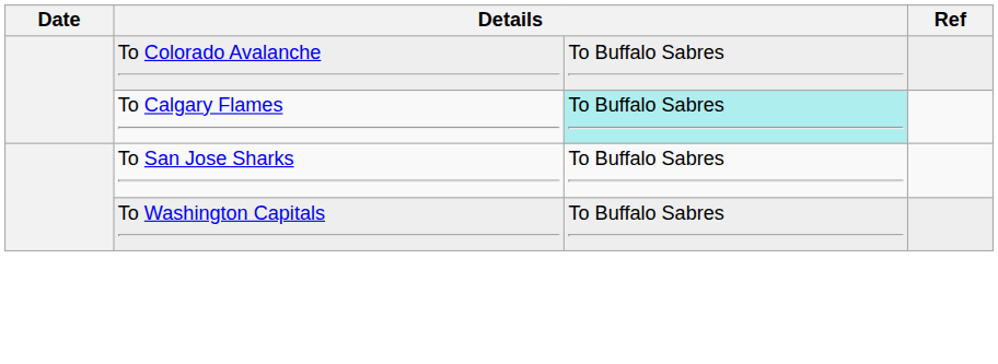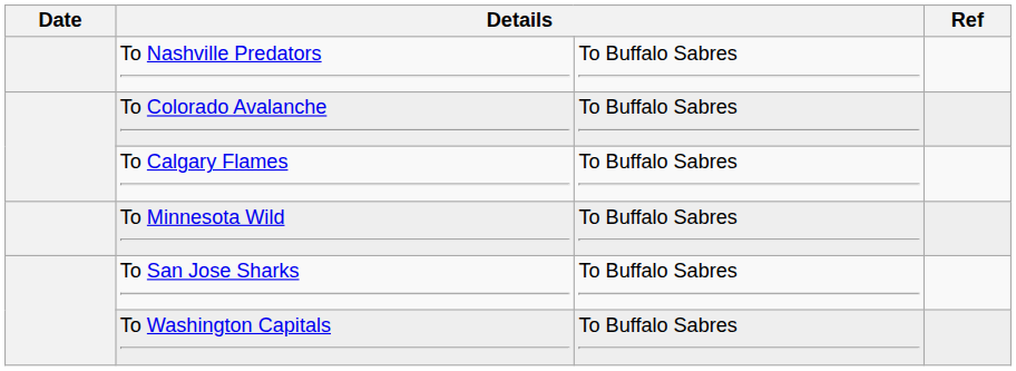 <table class="wikitable plainrowheaders" style="width: 50em;">
 <tr>
 <th scope="col">Date</th>
 <th scope="col" colspan="2">Details</th>
 <th scope="col">Ref</th>
+</tr>
+<tr>
+<th scope="row"></th>
+<td valign="top">To <a href='#'>Nashville Predators</a> <hr></td>
+<td valign="top">To Buffalo Sabres <hr></td>
+<td></td>
 </tr>
 <tr bgcolor="#eeeeee">
 <th scope="row" rowspan=2></th>
 <td valign="top">To <a href='#'>Colorado Avalanche</a> <hr></td>
 <td valign="top">To Buffalo Sabres <hr></td>
 <td></td>
 </tr>
 <tr>
 <td valign="top">To <a href='#'>Calgary Flames</a> <hr></td>
-<td valign="top" style="background: paleturquoise;">To Buffalo Sabres <hr></td>
+<td valign="top">To Buffalo Sabres <hr></td>
+<td></td>
+</tr>
+<tr bgcolor="#eeeeee">
+<th scope="row"></th>
+<td valign="top">To <a href='#'>Minnesota Wild</a> <hr></td>
+<td valign="top">To Buffalo Sabres <hr></td>
 <td></td>
 </tr>
 <tr>
 <th scope="row" rowspan=2></th>
 <td valign="top">To <a href='#'>San Jose Sharks</a> <hr></td>
 <td valign="top">To Buffalo Sabres <hr></td>
 <td></td>
 </tr>
 <tr bgcolor="#eeeeee">
 <td valign="top">To <a href='#'>Washington Capitals</a> <hr></td>
 <td valign="top">To Buffalo Sabres <hr></td>
 <td></td>
 </tr>
 </table>
